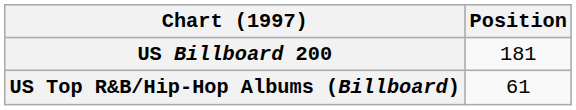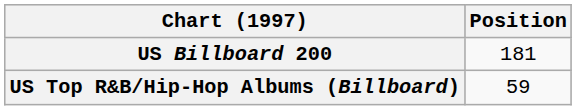 <table class="wikitable sortable plainrowheaders" style="text-align:center">
 <tr>
 <th scope="col">Chart (1997)</th>
 <th scope="col">Position</th>
 </tr>
 <tr>
 <th scope="row">US <em>Billboard</em> 200</th>
 <td>181</td>
 </tr>
 <tr>
 <th scope="row">US Top R&B/Hip-Hop Albums (<em>Billboard</em>)</th>
-<td>61</td>
+<td>59</td>
 </tr>
 </table>
